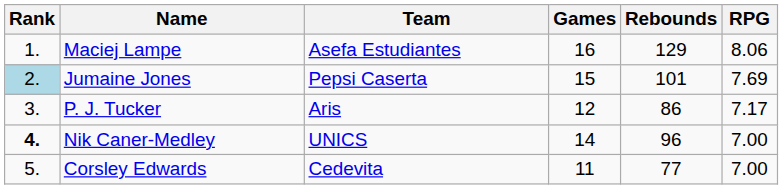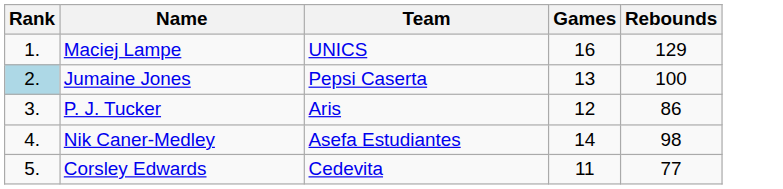 <table class="wikitable" style="text-align: center;">
 <tr>
 <th>Rank</th>
 <th width=200>Name</th>
 <th width=200>Team</th>
 <th>Games</th>
 <th width=75>Rebounds</th>
-<th width=40>RPG</th>
 </tr>
 <tr>
 <td>1.</td>
 <td align="left"> <a href='#'>Maciej Lampe</a></td>
-<td align="left"> <a href='#'>Asefa Estudiantes</a></td>
+<td align="left"> <a href='#'>UNICS</a></td>
 <td>16</td>
 <td>129</td>
-<td>8.06</td>
 </tr>
 <tr>
 <td style="background: lightblue;">2.</td>
 <td align="left"> <a href='#'>Jumaine Jones</a></td>
 <td align="left"> <a href='#'>Pepsi Caserta</a></td>
-<td>15</td>
-<td>101</td>
-<td>7.69</td>
+<td>13</td>
+<td>100</td>
 </tr>
 <tr>
 <td>3.</td>
 <td align="left"> <a href='#'>P. J. Tucker</a></td>
 <td align="left"> <a href='#'>Aris</a></td>
 <td>12</td>
 <td>86</td>
-<td>7.17</td>
 </tr>
 <tr>
-<td><strong>4.</strong></td>
+<td>4.</td>
 <td align="left"> <a href='#'>Nik Caner-Medley</a></td>
-<td align="left"> <a href='#'>UNICS</a></td>
+<td align="left"> <a href='#'>Asefa Estudiantes</a></td>
 <td>14</td>
-<td>96</td>
-<td>7.00</td>
+<td>98</td>
 </tr>
 <tr>
 <td>5.</td>
 <td align="left"> <a href='#'>Corsley Edwards</a></td>
 <td align="left"> <a href='#'>Cedevita</a></td>
 <td>11</td>
 <td>77</td>
-<td>7.00</td>
 </tr>
 </table>
